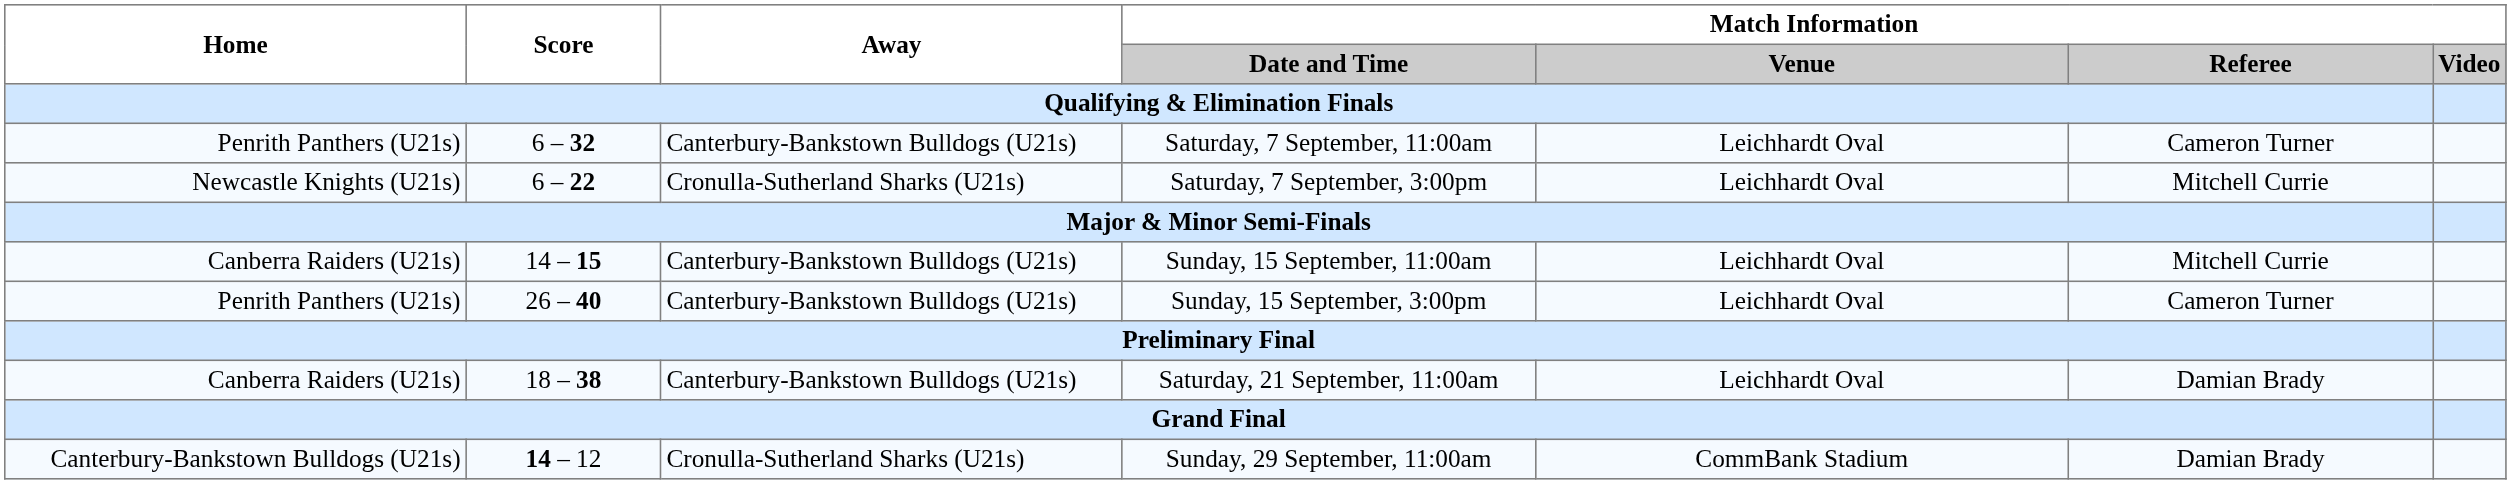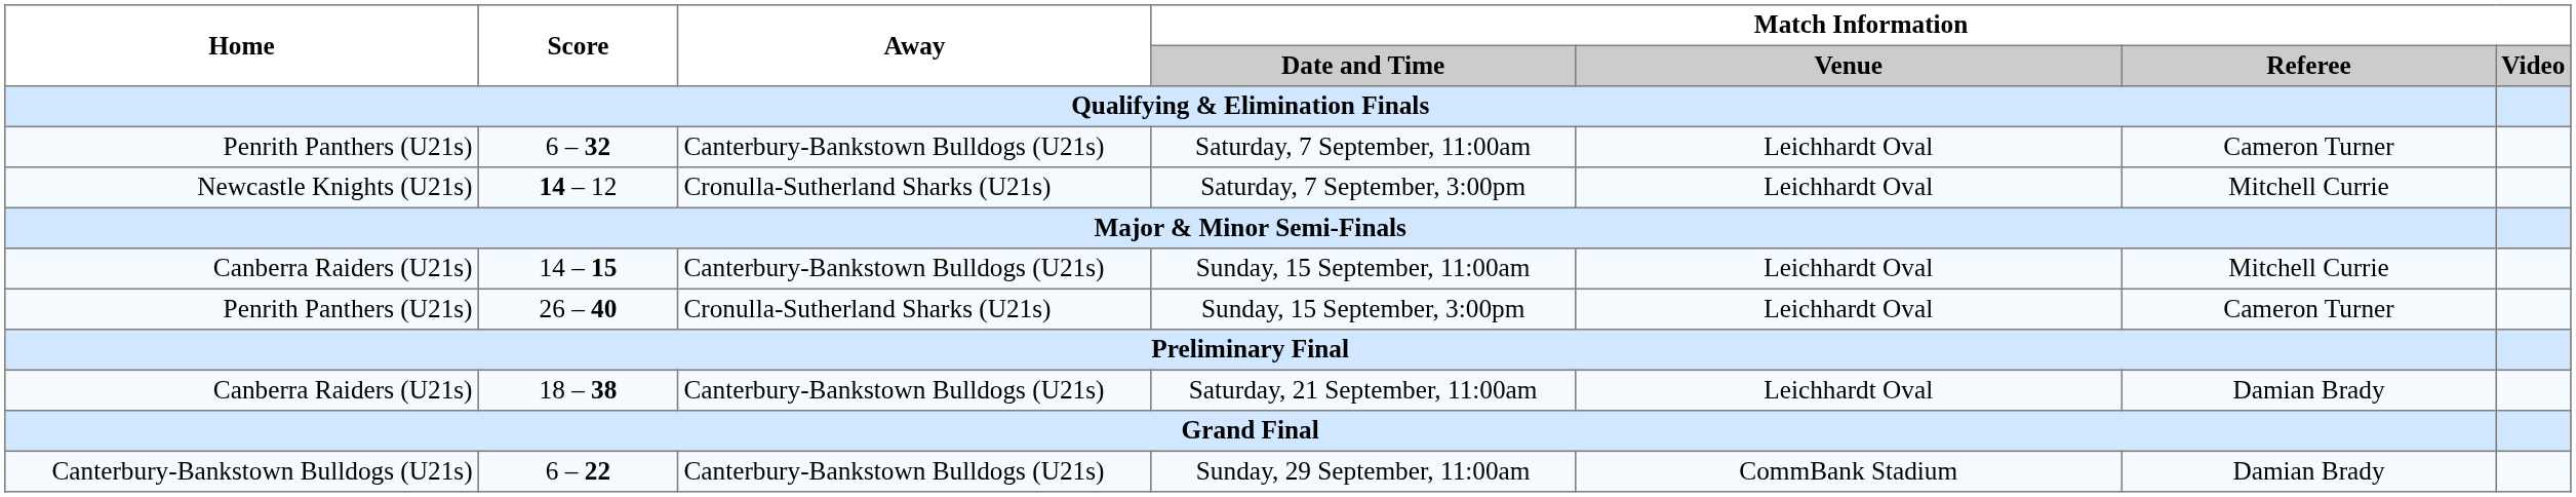 <table border="1" cellpadding="3" cellspacing="0" width="100%" style="border-collapse:collapse;  text-align:center;">
 <tr>
 <th rowspan="2" width="19%">Home</th>
 <th rowspan="2" width="8%">Score</th>
 <th rowspan="2" width="19%">Away</th>
 <th colspan="4">Match Information</th>
 </tr>
 <tr bgcolor="#CCCCCC">
 <th width="17%">Date and Time</th>
 <th width="22%">Venue</th>
 <th width="50%">Referee</th>
 <th>Video</th>
 </tr>
 <tr style="background:#d0e7ff;">
 <td colspan="6"><strong>Qualifying & Elimination Finals</strong></td>
 <td></td>
 </tr>
 <tr style="text-align:center; background:#f5faff;">
 <td align="right">Penrith Panthers (U21s) </td>
 <td>6 – <strong>32</strong></td>
 <td align="left"> Canterbury-Bankstown Bulldogs (U21s)</td>
 <td>Saturday, 7 September, 11:00am</td>
 <td>Leichhardt Oval</td>
 <td>Cameron Turner</td>
 <td></td>
 </tr>
 <tr style="text-align:center; background:#f5faff;">
 <td align="right">Newcastle Knights (U21s) </td>
-<td>6 – <strong>22</strong></td>
+<td><strong>14</strong> – 12</td>
 <td align="left"> Cronulla-Sutherland Sharks (U21s)</td>
 <td>Saturday, 7 September, 3:00pm</td>
 <td>Leichhardt Oval</td>
 <td>Mitchell Currie</td>
 <td></td>
 </tr>
 <tr style="background:#d0e7ff;">
 <td colspan="6"><strong>Major & Minor Semi-Finals</strong></td>
 <td></td>
 </tr>
 <tr style="text-align:center; background:#f5faff;">
 <td align="right">Canberra Raiders (U21s) </td>
 <td>14 – <strong>15</strong></td>
 <td align="left"> Canterbury-Bankstown Bulldogs (U21s)</td>
 <td>Sunday, 15 September, 11:00am</td>
 <td>Leichhardt Oval</td>
 <td>Mitchell Currie</td>
 <td></td>
 </tr>
 <tr style="text-align:center; background:#f5faff;">
 <td align="right">Penrith Panthers (U21s) </td>
 <td>26 – <strong>40</strong></td>
-<td align="left"> Canterbury-Bankstown Bulldogs (U21s)</td>
+<td align="left"> Cronulla-Sutherland Sharks (U21s)</td>
 <td>Sunday, 15 September, 3:00pm</td>
 <td>Leichhardt Oval</td>
 <td>Cameron Turner</td>
 <td></td>
 </tr>
 <tr style="background:#d0e7ff;">
 <td colspan="6"><strong>Preliminary Final</strong></td>
 <td></td>
 </tr>
 <tr style="text-align:center; background:#f5faff;">
 <td align="right">Canberra Raiders (U21s) </td>
 <td>18 – <strong>38</strong></td>
 <td align="left"> Canterbury-Bankstown Bulldogs (U21s)</td>
 <td>Saturday, 21 September, 11:00am</td>
 <td>Leichhardt Oval</td>
 <td>Damian Brady</td>
 <td></td>
 </tr>
 <tr style="background:#d0e7ff;">
 <td colspan="6"><strong>Grand Final</strong></td>
 <td></td>
 </tr>
 <tr style="text-align:center; background:#f5faff;">
 <td align="right">Canterbury-Bankstown Bulldogs (U21s) </td>
-<td><strong>14</strong> – 12</td>
-<td align="left"> Cronulla-Sutherland Sharks (U21s)</td>
+<td>6 – <strong>22</strong></td>
+<td align="left"> Canterbury-Bankstown Bulldogs (U21s)</td>
 <td>Sunday, 29 September, 11:00am</td>
 <td>CommBank Stadium</td>
 <td>Damian Brady</td>
 <td></td>
 </tr>
 </table>
